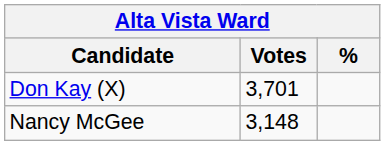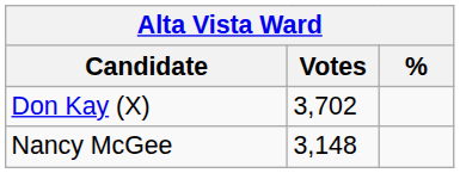 <table class="wikitable">
 <tr>
 <th colspan="3"><a href='#'>Alta Vista Ward</a></th>
 </tr>
 <tr>
 <th style="width: 170px">Candidate</th>
 <th style="width: 50px">Votes</th>
 <th style="width: 40px">%</th>
 </tr>
 <tr>
 <td><a href='#'>Don Kay</a> (X)</td>
-<td>3,701</td>
+<td>3,702</td>
 <td></td>
 </tr>
 <tr>
 <td>Nancy McGee</td>
 <td>3,148</td>
 <td></td>
 </tr>
 </table>
